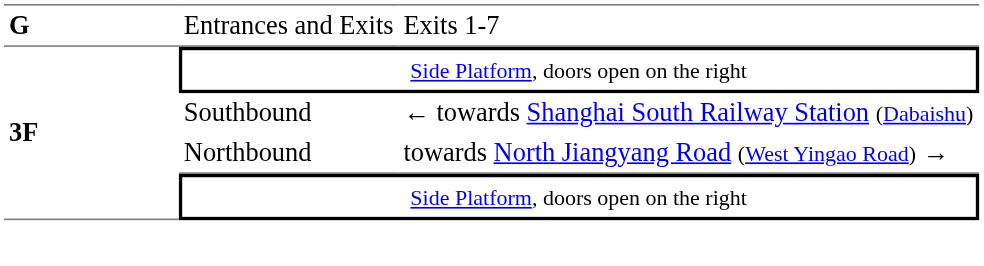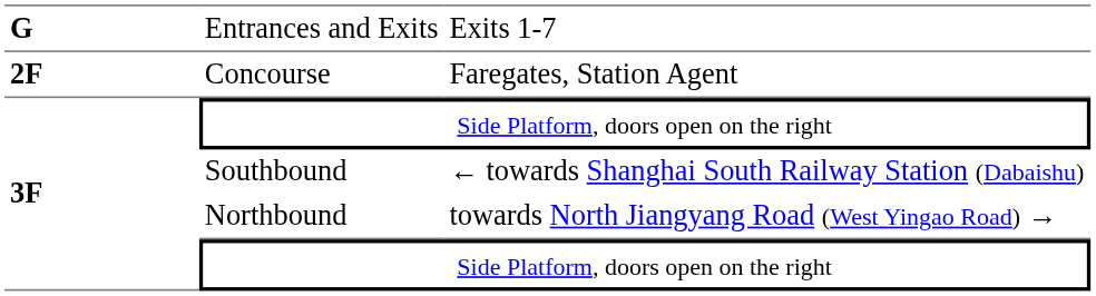 <table cellspacing=0 cellpadding=3>
 <tr>
 <td style="border-top:solid 1px gray;border-bottom:solid 1px gray;" width=100><strong>G</strong></td>
 <td style="border-top:solid 1px gray;border-bottom:solid 1px gray;">Entrances and Exits</td>
 <td style="border-top:solid 1px gray;border-bottom:solid 1px gray;">Exits 1-7</td>
+</tr>
+<tr>
+<td style="border-bottom:solid 1px gray;"><strong>2F</strong></td>
+<td style="border-bottom:solid 1px gray;">Concourse</td>
+<td style="border-bottom:solid 1px gray;">Faregates, Station Agent</td>
 </tr>
 <tr>
 <td style="border-bottom:solid 1px gray;" rowspan=4><strong>3F</strong></td>
 <td style="border-right:solid 2px black;border-left:solid 2px black;border-top:solid 2px black;border-bottom:solid 2px black;text-align:center;" colspan=2><small><a href='#'>Side Platform</a>, doors open on the right</small></td>
 </tr>
 <tr>
 <td>Southbound</td>
 <td>←  towards <a href='#'>Shanghai South Railway Station</a> <small>(<a href='#'>Dabaishu</a>)</small></td>
 </tr>
 <tr>
 <td style="border-bottom:solid 1px gray;">Northbound</td>
 <td style="border-bottom:solid 1px gray;">  towards <a href='#'>North Jiangyang Road</a> <small>(<a href='#'>West Yingao Road</a>)</small> →</td>
 </tr>
 <tr>
 <td style="border-right:solid 2px black;border-left:solid 2px black;border-top:solid 2px black;border-bottom:solid 2px black;text-align:center;" colspan=2><small><a href='#'>Side Platform</a>, doors open on the right</small></td>
 </tr>
 </table>
